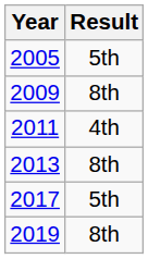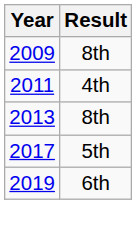 <table class="wikitable" style="text-align:center">
 <tr>
 <th>Year</th>
 <th>Result</th>
-</tr>
-<tr>
-<td><a href='#'>2005</a></td>
-<td>5th</td>
 </tr>
 <tr>
 <td><a href='#'>2009</a></td>
 <td>8th</td>
 </tr>
 <tr>
 <td><a href='#'>2011</a></td>
 <td>4th</td>
 </tr>
 <tr>
 <td><a href='#'>2013</a></td>
 <td>8th</td>
 </tr>
 <tr>
 <td><a href='#'>2017</a></td>
 <td>5th</td>
 </tr>
 <tr>
 <td><a href='#'>2019</a></td>
-<td>8th</td>
+<td>6th</td>
 </tr>
 </table>
